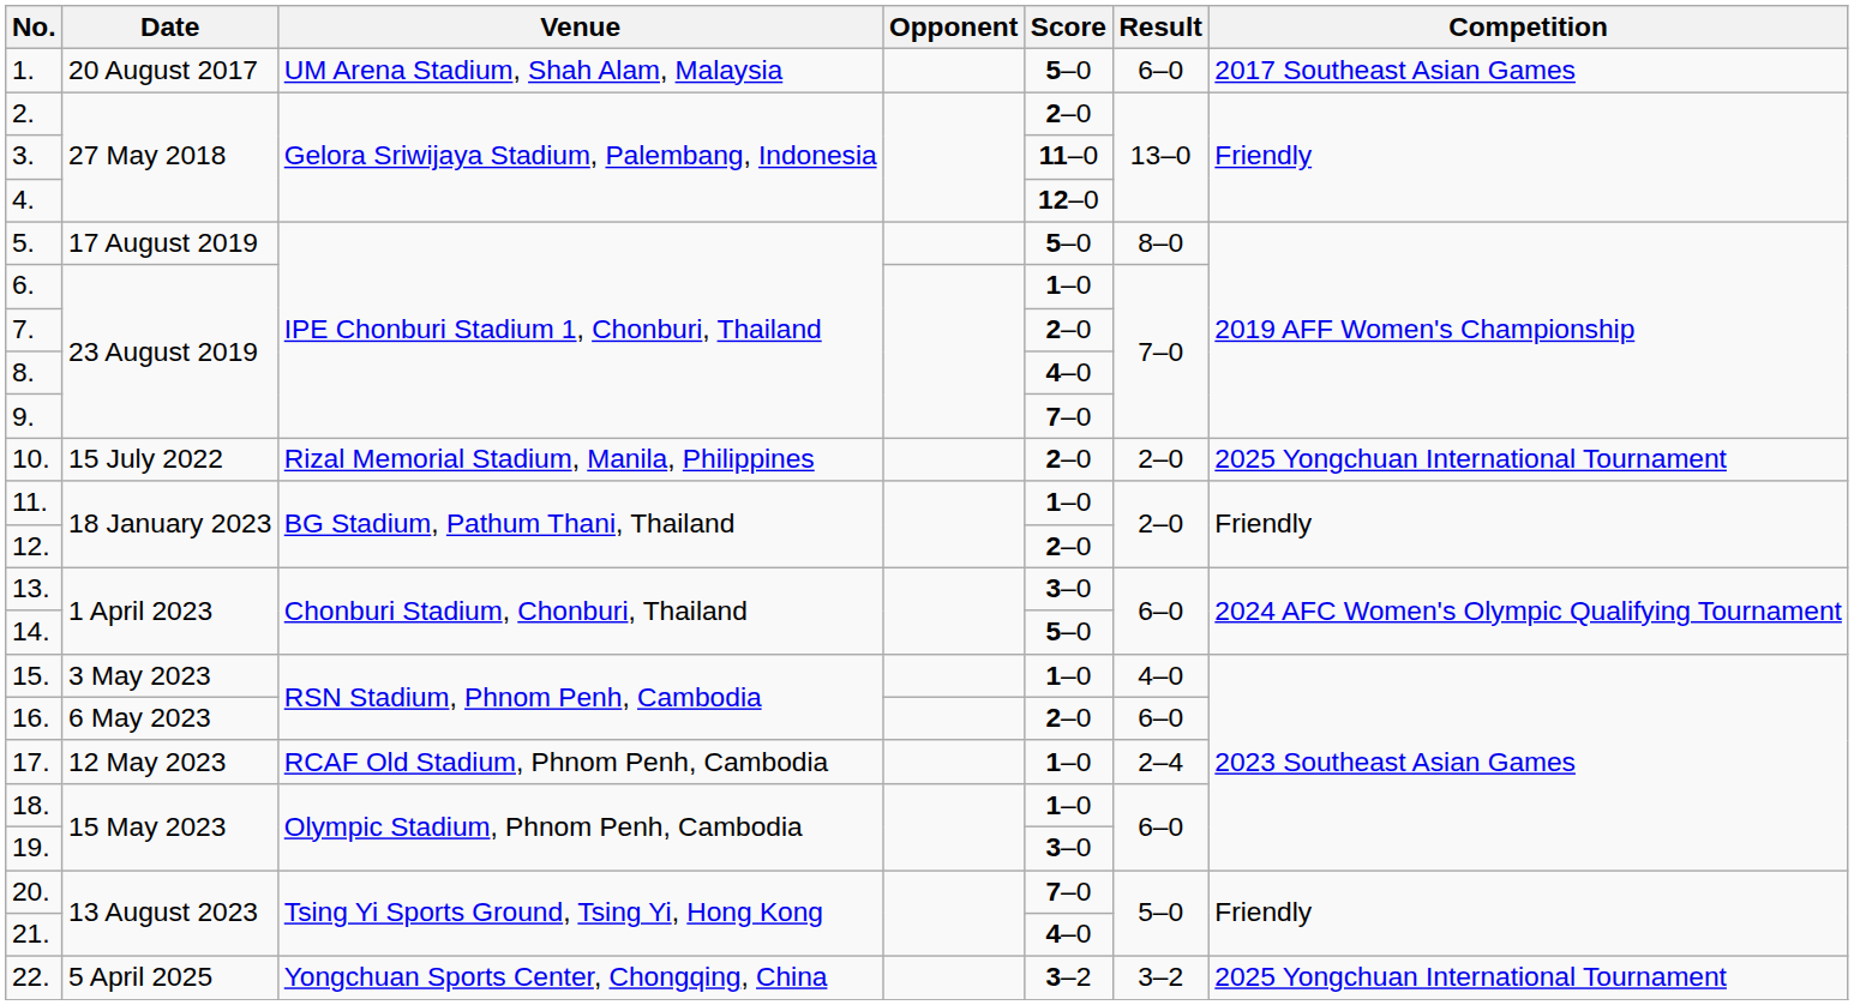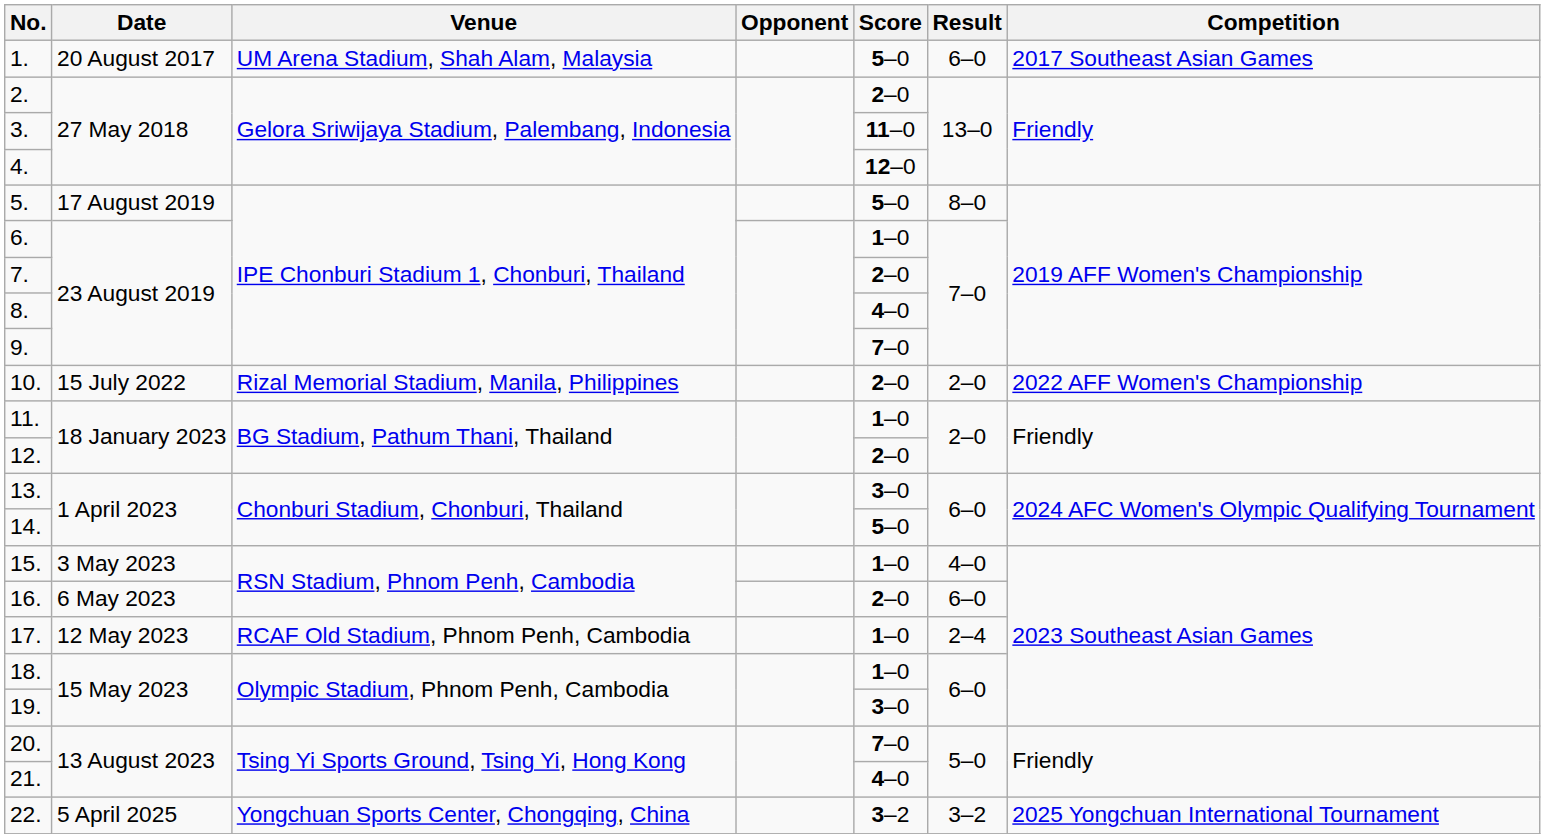 <table class="wikitable">
 <tr>
 <th>No.</th>
 <th>Date</th>
 <th>Venue</th>
 <th>Opponent</th>
 <th>Score</th>
 <th>Result</th>
 <th>Competition</th>
 </tr>
 <tr>
 <td>1.</td>
 <td>20 August 2017</td>
 <td><a href='#'>UM Arena Stadium</a>, <a href='#'>Shah Alam</a>, <a href='#'>Malaysia</a></td>
 <td></td>
 <td align=center><strong>5</strong>–0</td>
 <td align=center>6–0</td>
 <td><a href='#'>2017 Southeast Asian Games</a></td>
 </tr>
 <tr>
 <td>2.</td>
 <td rowspan=3>27 May 2018</td>
 <td rowspan=3><a href='#'>Gelora Sriwijaya Stadium</a>, <a href='#'>Palembang</a>, <a href='#'>Indonesia</a></td>
 <td rowspan=3></td>
 <td align=center><strong>2</strong>–0</td>
 <td rowspan=3 align=center>13–0</td>
 <td rowspan=3><a href='#'>Friendly</a></td>
 </tr>
 <tr>
 <td>3.</td>
 <td align=center><strong>11</strong>–0</td>
 </tr>
 <tr>
 <td>4.</td>
 <td align=center><strong>12</strong>–0</td>
 </tr>
 <tr>
 <td>5.</td>
 <td>17 August 2019</td>
 <td rowspan=5><a href='#'>IPE Chonburi Stadium 1</a>, <a href='#'>Chonburi</a>, <a href='#'>Thailand</a></td>
 <td></td>
 <td align=center><strong>5</strong>–0</td>
 <td align=center>8–0</td>
 <td rowspan=5><a href='#'>2019 AFF Women's Championship</a></td>
 </tr>
 <tr>
 <td>6.</td>
 <td rowspan=4>23 August 2019</td>
 <td rowspan=4></td>
 <td align=center><strong>1</strong>–0</td>
 <td rowspan=4 align=center>7–0</td>
 </tr>
 <tr>
 <td>7.</td>
 <td align=center><strong>2</strong>–0</td>
 </tr>
 <tr>
 <td>8.</td>
 <td align=center><strong>4</strong>–0</td>
 </tr>
 <tr>
 <td>9.</td>
 <td align=center><strong>7</strong>–0</td>
 </tr>
 <tr>
 <td>10.</td>
 <td>15 July 2022</td>
 <td><a href='#'>Rizal Memorial Stadium</a>, <a href='#'>Manila</a>, <a href='#'>Philippines</a></td>
 <td></td>
 <td align=center><strong>2</strong>–0</td>
 <td align=center>2–0</td>
-<td><a href='#'>2025 Yongchuan International Tournament</a></td>
+<td><a href='#'>2022 AFF Women's Championship</a></td>
 </tr>
 <tr>
 <td>11.</td>
 <td rowspan=2>18 January 2023</td>
 <td rowspan=2><a href='#'>BG Stadium</a>, <a href='#'>Pathum Thani</a>, Thailand</td>
 <td rowspan=2></td>
 <td align=center><strong>1</strong>–0</td>
 <td rowspan=2 align=center>2–0</td>
 <td rowspan=2>Friendly</td>
 </tr>
 <tr>
 <td>12.</td>
 <td align=center><strong>2</strong>–0</td>
 </tr>
 <tr>
 <td>13.</td>
 <td rowspan=2>1 April 2023</td>
 <td rowspan=2><a href='#'>Chonburi Stadium</a>, <a href='#'>Chonburi</a>, Thailand</td>
 <td rowspan=2></td>
 <td align=center><strong>3</strong>–0</td>
 <td rowspan=2 align=center>6–0</td>
 <td rowspan=2><a href='#'>2024 AFC Women's Olympic Qualifying Tournament</a></td>
 </tr>
 <tr>
 <td>14.</td>
 <td align=center><strong>5</strong>–0</td>
 </tr>
 <tr>
 <td>15.</td>
 <td>3 May 2023</td>
 <td rowspan=2><a href='#'>RSN Stadium</a>, <a href='#'>Phnom Penh</a>, <a href='#'>Cambodia</a></td>
 <td></td>
 <td align=center><strong>1</strong>–0</td>
 <td align=center>4–0</td>
 <td rowspan=5><a href='#'>2023 Southeast Asian Games</a></td>
 </tr>
 <tr>
 <td>16.</td>
 <td>6 May 2023</td>
 <td></td>
 <td align=center><strong>2</strong>–0</td>
 <td align=center>6–0</td>
 </tr>
 <tr>
 <td>17.</td>
 <td>12 May 2023</td>
 <td><a href='#'>RCAF Old Stadium</a>, Phnom Penh, Cambodia</td>
 <td></td>
 <td align=center><strong>1</strong>–0</td>
 <td align=center>2–4</td>
 </tr>
 <tr>
 <td>18.</td>
 <td rowspan=2>15 May 2023</td>
 <td rowspan=2><a href='#'>Olympic Stadium</a>, Phnom Penh, Cambodia</td>
 <td rowspan=2></td>
 <td align=center><strong>1</strong>–0</td>
 <td rowspan=2 align=center>6–0</td>
 </tr>
 <tr>
 <td>19.</td>
 <td align=center><strong>3</strong>–0</td>
 </tr>
 <tr>
 <td>20.</td>
 <td rowspan=2>13 August 2023</td>
 <td rowspan=2><a href='#'>Tsing Yi Sports Ground</a>, <a href='#'>Tsing Yi</a>, <a href='#'>Hong Kong</a></td>
 <td rowspan=2></td>
 <td align=center><strong>7</strong>–0</td>
 <td rowspan=2 align=center>5–0</td>
 <td rowspan=2>Friendly</td>
 </tr>
 <tr>
 <td>21.</td>
 <td align=center><strong>4</strong>–0</td>
 </tr>
 <tr>
 <td>22.</td>
 <td>5 April 2025</td>
 <td><a href='#'>Yongchuan Sports Center</a>, <a href='#'>Chongqing</a>, <a href='#'>China</a></td>
 <td></td>
 <td align=center><strong>3</strong>–2</td>
 <td align=center>3–2</td>
 <td><a href='#'>2025 Yongchuan International Tournament</a></td>
 </tr>
 <tr>
 </tr>
 </table>
